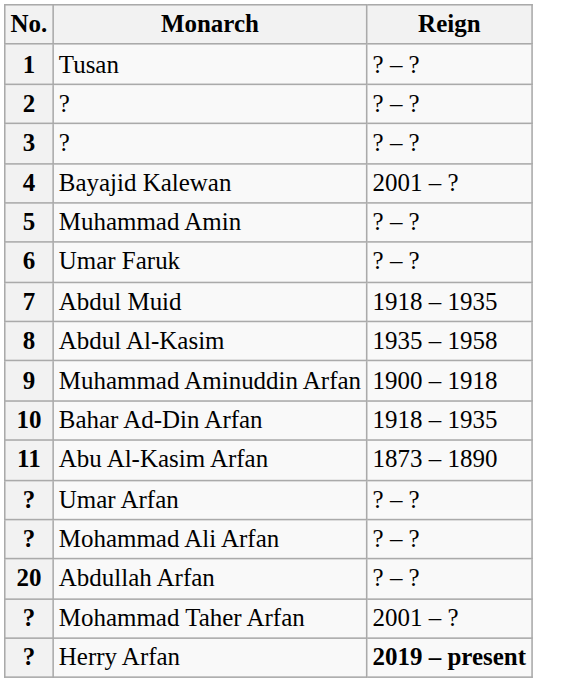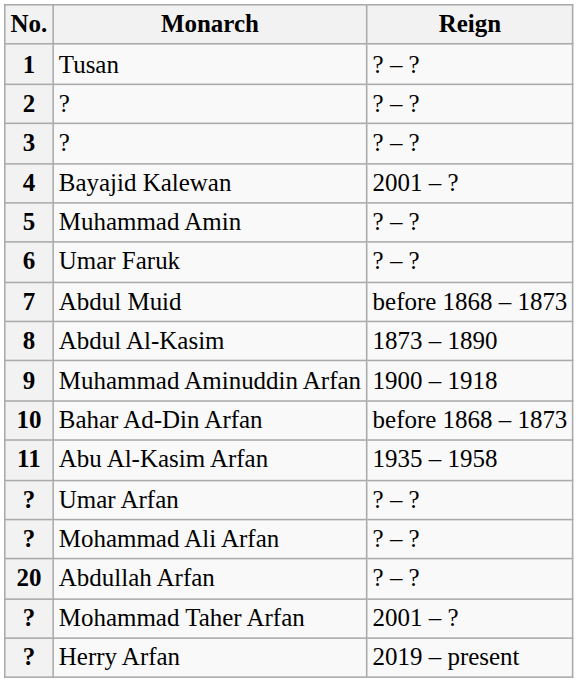 <table class="wikitable">
 <tr>
 <th>No.</th>
 <th>Monarch</th>
 <th>Reign</th>
 </tr>
 <tr>
 <th>1</th>
 <td>Tusan</td>
 <td>? – ?</td>
 </tr>
 <tr>
 <th>2</th>
 <td>?</td>
 <td>? – ?</td>
 </tr>
 <tr>
 <th>3</th>
 <td>?</td>
 <td>? – ?</td>
 </tr>
 <tr>
 <th>4</th>
 <td>Bayajid Kalewan</td>
 <td>2001 – ?</td>
 </tr>
 <tr>
 <th>5</th>
 <td>Muhammad Amin</td>
 <td>? – ?</td>
 </tr>
 <tr>
 <th>6</th>
 <td>Umar Faruk</td>
 <td>? – ?</td>
 </tr>
 <tr>
 <th>7</th>
 <td>Abdul Muid</td>
-<td>1918 – 1935</td>
+<td>before 1868 – 1873</td>
 </tr>
 <tr>
 <th>8</th>
 <td>Abdul Al-Kasim</td>
-<td>1935 – 1958 </td>
+<td>1873 – 1890</td>
 </tr>
 <tr>
 <th>9</th>
 <td>Muhammad Aminuddin Arfan</td>
 <td>1900 – 1918</td>
 </tr>
 <tr>
 <th>10</th>
 <td>Bahar Ad-Din Arfan</td>
-<td>1918 – 1935</td>
+<td>before 1868 – 1873</td>
 </tr>
 <tr>
 <th>11</th>
 <td>Abu Al-Kasim Arfan</td>
-<td>1873 – 1890</td>
+<td>1935 – 1958 </td>
 </tr>
 <tr>
 <th>?</th>
 <td>Umar Arfan</td>
 <td>? – ?</td>
 </tr>
 <tr>
 <th>?</th>
 <td>Mohammad Ali Arfan</td>
 <td>? – ?</td>
 </tr>
 <tr>
 <th>20</th>
 <td>Abdullah Arfan</td>
 <td>? – ? </td>
 </tr>
 <tr>
 <th>?</th>
 <td>Mohammad Taher Arfan</td>
 <td>2001 – ?</td>
 </tr>
 <tr>
 <th>?</th>
 <td>Herry Arfan</td>
-<td><strong>2019 – present</strong></td>
+<td>2019 – present</td>
 </tr>
 </table>
